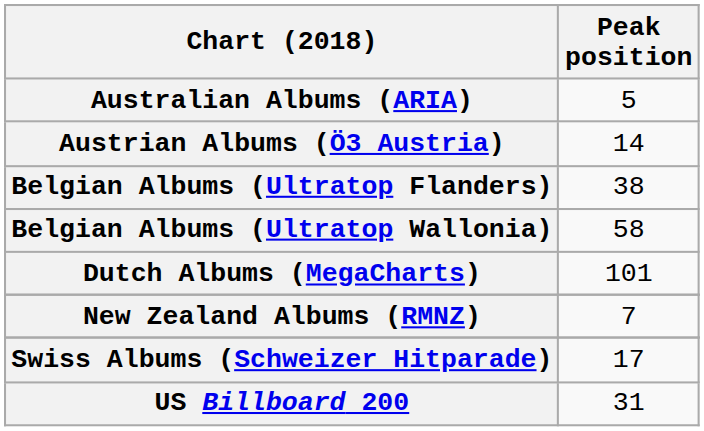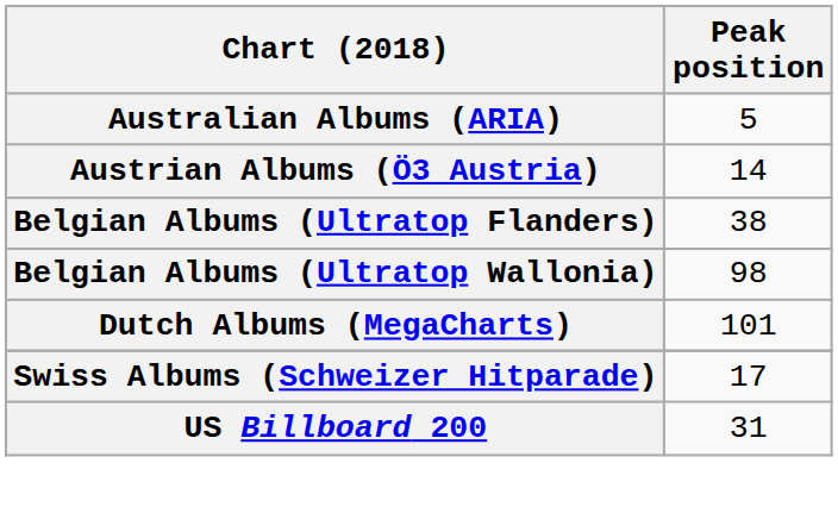 <table class="wikitable sortable plainrowheaders" style="text-align:center">
 <tr>
 <th scope="col">Chart (2018)</th>
 <th scope="col">Peak<br> position</th>
 </tr>
 <tr>
 <th scope="row">Australian Albums (<a href='#'>ARIA</a>)</th>
 <td>5</td>
 </tr>
 <tr>
 <th scope="row">Austrian Albums (<a href='#'>Ö3 Austria</a>)</th>
 <td>14</td>
 </tr>
 <tr>
 <th scope="row">Belgian Albums (<a href='#'>Ultratop</a> Flanders)</th>
 <td>38</td>
 </tr>
 <tr>
 <th scope="row">Belgian Albums (<a href='#'>Ultratop</a> Wallonia)</th>
-<td>58</td>
+<td>98</td>
 </tr>
 <tr>
 <th scope="row">Dutch Albums (<a href='#'>MegaCharts</a>)</th>
 <td>101</td>
 </tr>
 <tr>
-</tr>
-<tr>
-<th scope="row">New Zealand Albums (<a href='#'>RMNZ</a>)</th>
-<td>7</td>
 </tr>
 <tr>
 </tr>
 <tr>
 <th scope="row">Swiss Albums (<a href='#'>Schweizer Hitparade</a>)</th>
 <td>17</td>
 </tr>
 <tr>
 <th scope="row">US <a href='#'><em>Billboard</em> 200</a></th>
 <td>31</td>
 </tr>
 </table>
